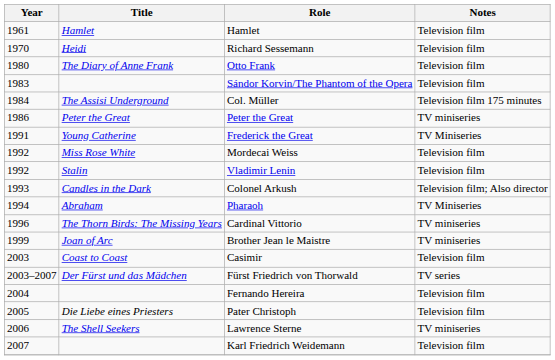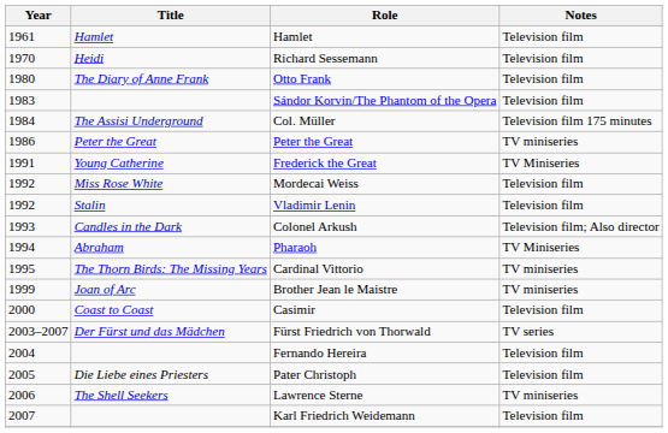 <table class="wikitable sortable">
 <tr>
 <th>Year</th>
 <th>Title</th>
 <th>Role</th>
 <th class="unsortable">Notes</th>
 </tr>
 <tr>
 <td>1961</td>
 <td><em><a href='#'>Hamlet</a></em></td>
 <td>Hamlet</td>
 <td>Television film</td>
 </tr>
 <tr>
 <td>1970</td>
 <td><em><a href='#'>Heidi</a></em></td>
 <td>Richard Sessemann</td>
 <td>Television film</td>
 </tr>
 <tr>
 <td>1980</td>
 <td><em><a href='#'>The Diary of Anne Frank</a></em></td>
 <td><a href='#'>Otto Frank</a></td>
 <td>Television film</td>
 </tr>
 <tr>
 <td>1983</td>
 <td><em></em></td>
 <td><a href='#'>Sándor Korvin/The Phantom of the Opera</a></td>
 <td>Television film</td>
 </tr>
 <tr>
 <td>1984</td>
 <td><em><a href='#'>The Assisi Underground</a></em></td>
 <td>Col. Müller</td>
 <td>Television film 175 minutes</td>
 </tr>
 <tr>
 <td>1986</td>
 <td><em><a href='#'>Peter the Great</a></em></td>
 <td><a href='#'>Peter the Great</a></td>
 <td>TV miniseries</td>
 </tr>
 <tr>
 <td>1991</td>
 <td><em><a href='#'>Young Catherine</a></em></td>
 <td><a href='#'>Frederick the Great</a></td>
 <td>TV Miniseries</td>
 </tr>
 <tr>
 <td>1992</td>
 <td><em><a href='#'>Miss Rose White</a></em></td>
 <td>Mordecai Weiss</td>
 <td>Television film</td>
 </tr>
 <tr>
 <td>1992</td>
 <td><em><a href='#'>Stalin</a></em></td>
 <td><a href='#'>Vladimir Lenin</a></td>
 <td>Television film</td>
 </tr>
 <tr>
 <td>1993</td>
 <td><em><a href='#'>Candles in the Dark</a></em></td>
 <td>Colonel Arkush</td>
 <td>Television film; Also director</td>
 </tr>
 <tr>
 <td>1994</td>
 <td><em><a href='#'>Abraham</a></em></td>
 <td><a href='#'>Pharaoh</a></td>
 <td>TV Miniseries</td>
 </tr>
 <tr>
-<td>1996</td>
+<td>1995</td>
 <td><em><a href='#'>The Thorn Birds: The Missing Years</a></em></td>
 <td>Cardinal Vittorio</td>
 <td>TV miniseries</td>
 </tr>
 <tr>
 <td>1999</td>
 <td><em><a href='#'>Joan of Arc</a></em></td>
 <td>Brother Jean le Maistre</td>
 <td>TV miniseries</td>
 </tr>
 <tr>
-<td>2003</td>
+<td>2000</td>
 <td><em><a href='#'>Coast to Coast</a></em></td>
 <td>Casimir</td>
 <td>Television film</td>
 </tr>
 <tr>
 <td>2003–2007</td>
 <td><em><a href='#'>Der Fürst und das Mädchen</a></em></td>
 <td>Fürst Friedrich von Thorwald</td>
 <td>TV series</td>
 </tr>
 <tr>
 <td>2004</td>
 <td><em></em></td>
 <td>Fernando Hereira</td>
 <td>Television film</td>
 </tr>
 <tr>
 <td>2005</td>
 <td><em>Die Liebe eines Priesters</em></td>
 <td>Pater Christoph</td>
 <td>Television film</td>
 </tr>
 <tr>
 <td>2006</td>
 <td><em><a href='#'>The Shell Seekers</a></em></td>
 <td>Lawrence Sterne</td>
 <td>TV miniseries</td>
 </tr>
 <tr>
 <td>2007</td>
 <td><em></em></td>
 <td>Karl Friedrich Weidemann</td>
 <td>Television film</td>
 </tr>
 <tr>
 </tr>
 </table>
